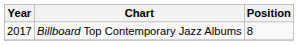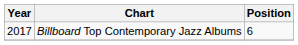 <table class="wikitable">
 <tr>
 <th>Year</th>
 <th>Chart</th>
 <th>Position</th>
 </tr>
 <tr>
 <td>2017</td>
 <td><em>Billboard</em> Top Contemporary Jazz Albums</td>
-<td>8</td>
+<td>6</td>
 </tr>
 <tr>
 </tr>
 </table>
